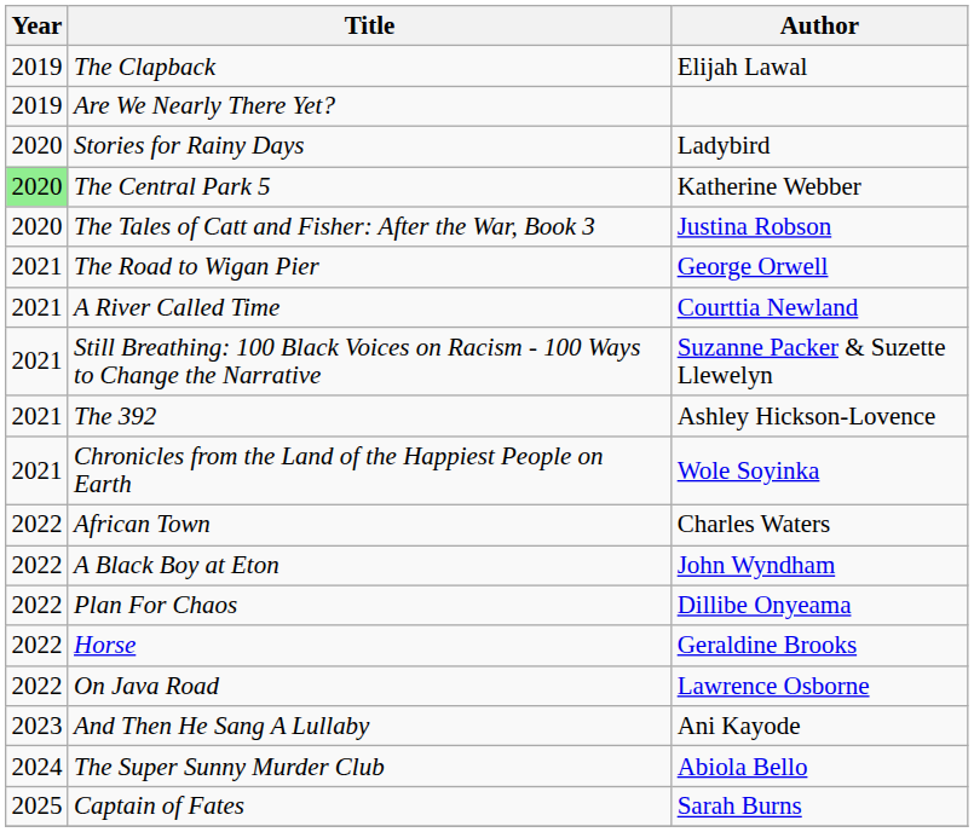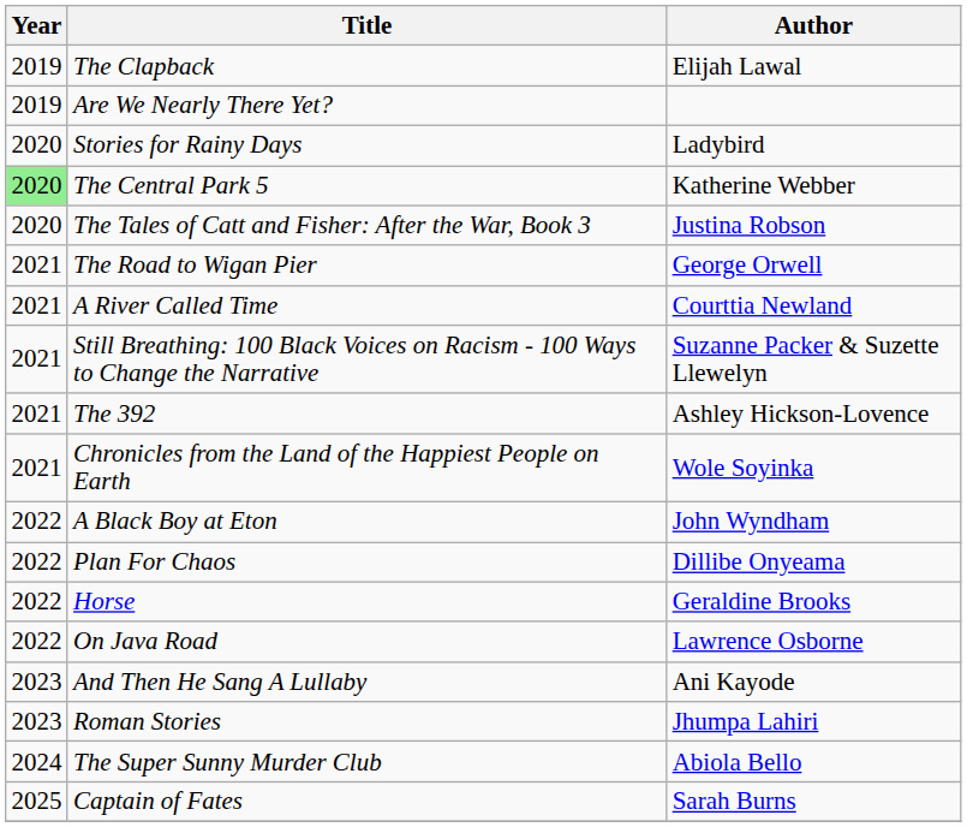 <table class="wikitable sortable">
 <tr>
 <th>Year</th>
 <th>Title</th>
 <th>Author</th>
 </tr>
 <tr>
 <td>2019</td>
 <td><em>The Clapback</em></td>
 <td>Elijah Lawal</td>
 </tr>
 <tr>
 <td>2019</td>
 <td><em>Are We Nearly There Yet?</em></td>
 <td></td>
 </tr>
 <tr>
 <td>2020</td>
 <td><em>Stories for Rainy Days</em></td>
 <td>Ladybird</td>
 </tr>
 <tr>
 <td style="background: lightgreen;">2020</td>
 <td><em>The Central Park 5</em></td>
 <td>Katherine Webber</td>
 </tr>
 <tr>
 <td>2020</td>
 <td><em>The Tales of Catt and Fisher: After the War, Book 3</em></td>
 <td><a href='#'>Justina Robson</a></td>
 </tr>
 <tr>
 <td>2021</td>
 <td><em>The Road to Wigan Pier</em></td>
 <td><a href='#'>George Orwell</a></td>
 </tr>
 <tr>
 <td>2021</td>
 <td><em>A River Called Time</em></td>
 <td><a href='#'>Courttia Newland</a></td>
 </tr>
 <tr>
 <td>2021</td>
 <td><em>Still Breathing: 100 Black Voices on Racism - 100 Ways to Change the Narrative</em></td>
 <td><a href='#'>Suzanne Packer</a> & Suzette Llewelyn</td>
 </tr>
 <tr>
 <td>2021</td>
 <td><em>The 392</em></td>
 <td>Ashley Hickson-Lovence</td>
 </tr>
 <tr>
 <td>2021</td>
 <td><em>Chronicles from the Land of the Happiest People on Earth</em></td>
 <td><a href='#'>Wole Soyinka</a></td>
 </tr>
 <tr>
 <td>2022</td>
-<td><em>African Town</em></td>
-<td>Charles Waters</td>
-</tr>
-<tr>
-<td>2022</td>
 <td><em>A Black Boy at Eton</em></td>
 <td><a href='#'>John Wyndham</a></td>
 </tr>
 <tr>
 <td>2022</td>
 <td><em>Plan For Chaos</em></td>
 <td><a href='#'>Dillibe Onyeama</a></td>
 </tr>
 <tr>
 <td>2022</td>
 <td><em><a href='#'>Horse</a></em></td>
 <td><a href='#'>Geraldine Brooks</a></td>
 </tr>
 <tr>
 <td>2022</td>
 <td><em>On Java Road</em></td>
 <td><a href='#'>Lawrence Osborne</a></td>
 </tr>
 <tr>
 <td>2023</td>
 <td><em>And Then He Sang A Lullaby</em></td>
 <td>Ani Kayode</td>
 </tr>
 <tr>
+<td>2023</td>
+<td><em>Roman Stories</em></td>
+<td><a href='#'>Jhumpa Lahiri</a></td>
+</tr>
+<tr>
 <td>2024</td>
 <td><em>The Super Sunny Murder Club</em></td>
 <td><a href='#'>Abiola Bello</a></td>
 </tr>
 <tr>
 <td>2025</td>
 <td><em>Captain of Fates</em></td>
 <td><a href='#'>Sarah Burns</a></td>
 </tr>
 <tr>
 </tr>
 </table>
